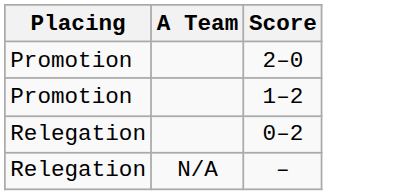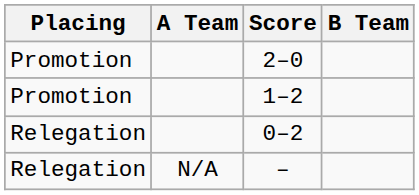 <table class=wikitable style="border:1px solid #AAAAAA;">
 <tr>
 <th>Placing</th>
 <th>A Team</th>
 <th>Score</th>
+<th>B Team</th>
 </tr>
 <tr>
 <td>Promotion</td>
 <td></td>
 <td align="center">2–0</td>
+<td></td>
 </tr>
 <tr>
 <td>Promotion</td>
 <td></td>
 <td align="center">1–2</td>
+<td></td>
 </tr>
 <tr>
 <td>Relegation</td>
 <td><em></em></td>
 <td align="center">0–2</td>
+<td></td>
 </tr>
 <tr>
 <td>Relegation</td>
 <td align="center">N/A</td>
 <td align="center">–</td>
+<td><em></em></td>
 </tr>
 </table>
